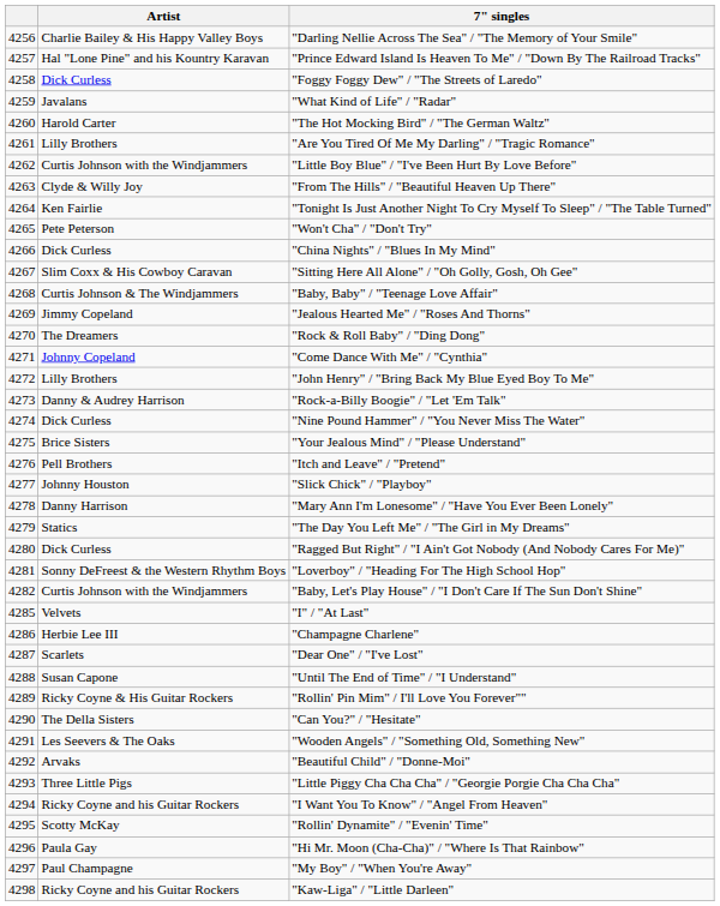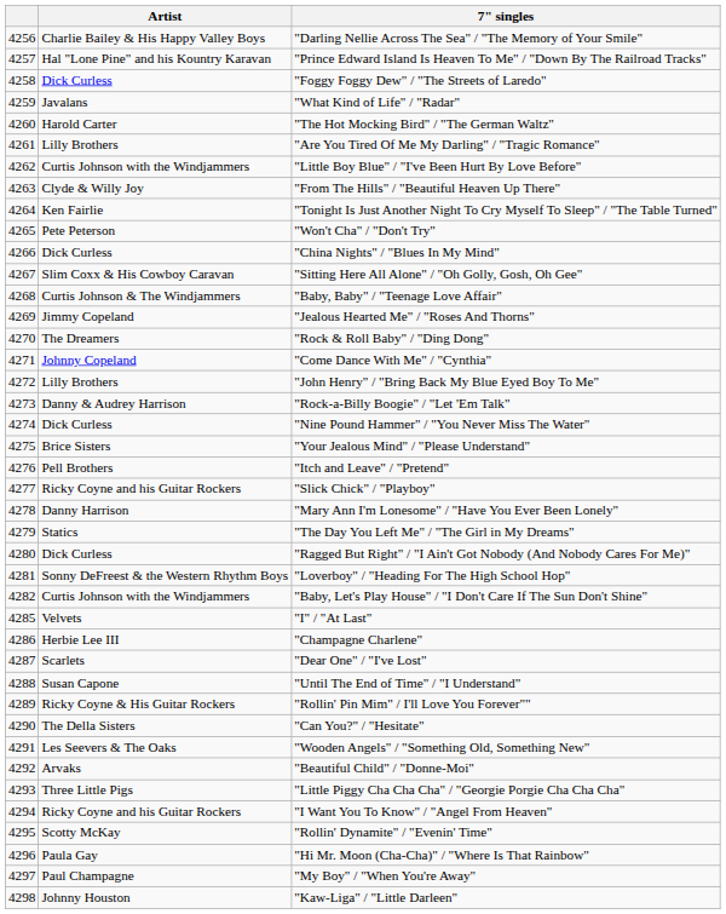 <table class="wikitable">
 <tr>
 <th></th>
 <th>Artist</th>
 <th>7" singles</th>
 </tr>
 <tr>
 <td>4256</td>
 <td>Charlie Bailey & His Happy Valley Boys</td>
 <td>"Darling Nellie Across The Sea" / "The Memory of Your Smile"</td>
 </tr>
 <tr>
 <td>4257</td>
 <td>Hal "Lone Pine" and his Kountry Karavan</td>
 <td>"Prince Edward Island Is Heaven To Me" / "Down By The Railroad Tracks"</td>
 </tr>
 <tr>
 <td>4258</td>
 <td><a href='#'>Dick Curless</a></td>
 <td>"Foggy Foggy Dew" / "The Streets of Laredo"</td>
 </tr>
 <tr>
 <td>4259</td>
 <td>Javalans</td>
 <td>"What Kind of Life" / "Radar"</td>
 </tr>
 <tr>
 <td>4260</td>
 <td>Harold Carter</td>
 <td>"The Hot Mocking Bird" / "The German Waltz"</td>
 </tr>
 <tr>
 <td>4261</td>
 <td>Lilly Brothers</td>
 <td>"Are You Tired Of Me My Darling" / "Tragic Romance"</td>
 </tr>
 <tr>
 <td>4262</td>
 <td>Curtis Johnson with the Windjammers</td>
 <td>"Little Boy Blue" / "I've Been Hurt By Love Before"</td>
 </tr>
 <tr>
 <td>4263</td>
 <td>Clyde & Willy Joy</td>
 <td>"From The Hills" / "Beautiful Heaven Up There"</td>
 </tr>
 <tr>
 <td>4264</td>
 <td>Ken Fairlie</td>
 <td>"Tonight Is Just Another Night To Cry Myself To Sleep" / "The Table Turned"</td>
 </tr>
 <tr>
 <td>4265</td>
 <td>Pete Peterson</td>
 <td>"Won't Cha" / "Don't Try"</td>
 </tr>
 <tr>
 <td>4266</td>
 <td>Dick Curless</td>
 <td>"China Nights" / "Blues In My Mind"</td>
 </tr>
 <tr>
 <td>4267</td>
 <td>Slim Coxx & His Cowboy Caravan</td>
 <td>"Sitting Here All Alone" / "Oh Golly, Gosh, Oh Gee"</td>
 </tr>
 <tr>
 <td>4268</td>
 <td>Curtis Johnson & The Windjammers</td>
 <td>"Baby, Baby" / "Teenage Love Affair"</td>
 </tr>
 <tr>
 <td>4269</td>
 <td>Jimmy Copeland</td>
 <td>"Jealous Hearted Me" / "Roses And Thorns"</td>
 </tr>
 <tr>
 <td>4270</td>
 <td>The Dreamers</td>
 <td>"Rock & Roll Baby" / "Ding Dong"</td>
 </tr>
 <tr>
 <td>4271</td>
 <td><a href='#'>Johnny Copeland</a></td>
 <td>"Come Dance With Me" / "Cynthia"</td>
 </tr>
 <tr>
 <td>4272</td>
 <td>Lilly Brothers</td>
 <td>"John Henry" / "Bring Back My Blue Eyed Boy To Me"</td>
 </tr>
 <tr>
 <td>4273</td>
 <td>Danny & Audrey Harrison</td>
 <td>"Rock-a-Billy Boogie" / "Let 'Em Talk"</td>
 </tr>
 <tr>
 <td>4274</td>
 <td>Dick Curless</td>
 <td>"Nine Pound Hammer" / "You Never Miss The Water"</td>
 </tr>
 <tr>
 <td>4275</td>
 <td>Brice Sisters</td>
 <td>"Your Jealous Mind" / "Please Understand"</td>
 </tr>
 <tr>
 <td>4276</td>
 <td>Pell Brothers</td>
 <td>"Itch and Leave" / "Pretend"</td>
 </tr>
 <tr>
 <td>4277</td>
-<td>Johnny Houston</td>
+<td>Ricky Coyne and his Guitar Rockers</td>
 <td>"Slick Chick" / "Playboy"</td>
 </tr>
 <tr>
 <td>4278</td>
 <td>Danny Harrison</td>
 <td>"Mary Ann I'm Lonesome" / "Have You Ever Been Lonely"</td>
 </tr>
 <tr>
 <td>4279</td>
 <td>Statics</td>
 <td>"The Day You Left Me" / "The Girl in My Dreams"</td>
 </tr>
 <tr>
 <td>4280</td>
 <td>Dick Curless</td>
 <td>"Ragged But Right" / "I Ain't Got Nobody (And Nobody Cares For Me)"</td>
 </tr>
 <tr>
 <td>4281</td>
 <td>Sonny DeFreest & the Western Rhythm Boys</td>
 <td>"Loverboy" / "Heading For The High School Hop"</td>
 </tr>
 <tr>
 <td>4282</td>
 <td>Curtis Johnson with the Windjammers</td>
 <td>"Baby, Let's Play House" / "I Don't Care If The Sun Don't Shine"</td>
 </tr>
 <tr>
 <td>4285</td>
 <td>Velvets</td>
 <td>"I" / "At Last"</td>
 </tr>
 <tr>
 <td>4286</td>
 <td>Herbie Lee III</td>
 <td>"Champagne Charlene"</td>
 </tr>
 <tr>
 <td>4287</td>
 <td>Scarlets</td>
 <td>"Dear One" / "I've Lost"</td>
 </tr>
 <tr>
 <td>4288</td>
 <td>Susan Capone</td>
 <td>"Until The End of Time" / "I Understand"</td>
 </tr>
 <tr>
 <td>4289</td>
 <td>Ricky Coyne & His Guitar Rockers</td>
 <td>"Rollin' Pin Mim" / I'll Love You Forever""</td>
 </tr>
 <tr>
 <td>4290</td>
 <td>The Della Sisters</td>
 <td>"Can You?" / "Hesitate"</td>
 </tr>
 <tr>
 <td>4291</td>
 <td>Les Seevers & The Oaks</td>
 <td>"Wooden Angels" / "Something Old, Something New"</td>
 </tr>
 <tr>
 <td>4292</td>
 <td>Arvaks</td>
 <td>"Beautiful Child" / "Donne-Moi"</td>
 </tr>
 <tr>
 <td>4293</td>
 <td>Three Little Pigs</td>
 <td>"Little Piggy Cha Cha Cha" / "Georgie Porgie Cha Cha Cha"</td>
 </tr>
 <tr>
 <td>4294</td>
 <td>Ricky Coyne and his Guitar Rockers</td>
 <td>"I Want You To Know" / "Angel From Heaven"</td>
 </tr>
 <tr>
 <td>4295</td>
 <td>Scotty McKay</td>
 <td>"Rollin' Dynamite" / "Evenin' Time"</td>
 </tr>
 <tr>
 <td>4296</td>
 <td>Paula Gay</td>
 <td>"Hi Mr. Moon (Cha-Cha)" / "Where Is That Rainbow"</td>
 </tr>
 <tr>
 <td>4297</td>
 <td>Paul Champagne</td>
 <td>"My Boy" / "When You're Away"</td>
 </tr>
 <tr>
 <td>4298</td>
-<td>Ricky Coyne and his Guitar Rockers</td>
+<td>Johnny Houston</td>
 <td>"Kaw-Liga" / "Little Darleen"</td>
 </tr>
 </table>
